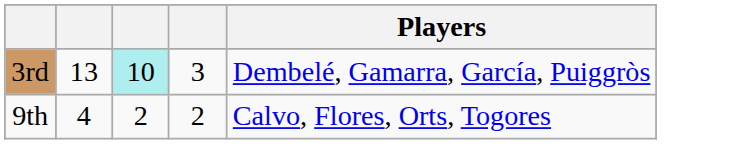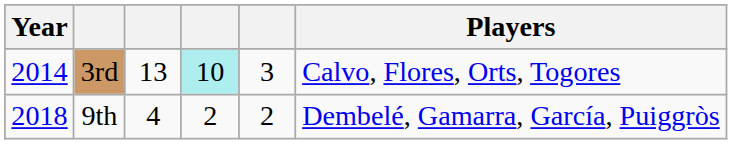 <table class="wikitable" style="text-align: center;">
 <tr>
+<th>Year</th>
 <th></th>
 <th width=25px></th>
 <th width=25px></th>
 <th width=25px></th>
 <th>Players</th>
 </tr>
 <tr>
+<td> <a href='#'>2014</a></td>
 <td bgcolor=cc9966>3rd</td>
 <td>13</td>
 <td style="background: paleturquoise;">10</td>
 <td>3</td>
-<td align=left><a href='#'>Dembelé</a>, <a href='#'>Gamarra</a>, <a href='#'>García</a>, <a href='#'>Puiggròs</a></td>
+<td align=left><a href='#'>Calvo</a>, <a href='#'>Flores</a>, <a href='#'>Orts</a>, <a href='#'>Togores</a></td>
 </tr>
 <tr>
+<td> <a href='#'>2018</a></td>
 <td>9th</td>
 <td>4</td>
 <td>2</td>
 <td>2</td>
-<td align=left><a href='#'>Calvo</a>, <a href='#'>Flores</a>, <a href='#'>Orts</a>, <a href='#'>Togores</a></td>
+<td align=left><a href='#'>Dembelé</a>, <a href='#'>Gamarra</a>, <a href='#'>García</a>, <a href='#'>Puiggròs</a></td>
 </tr>
 </table>
